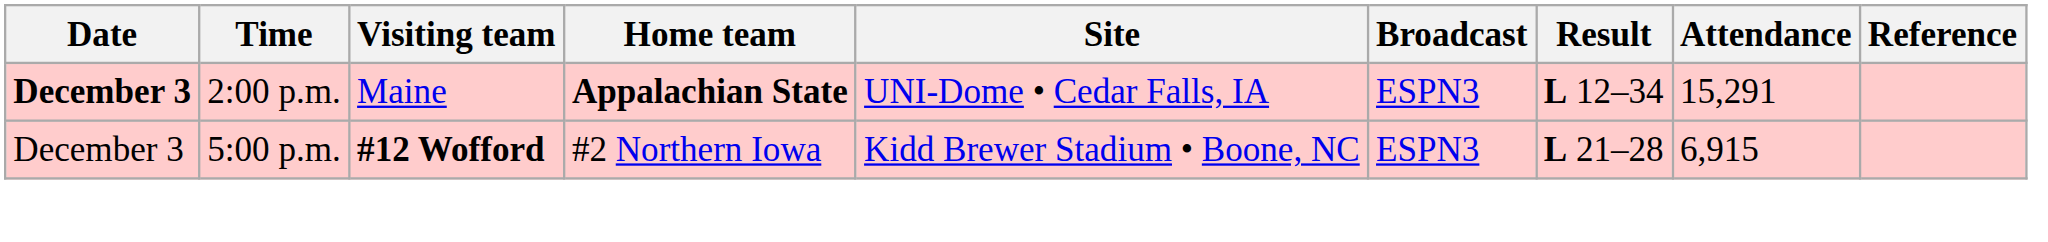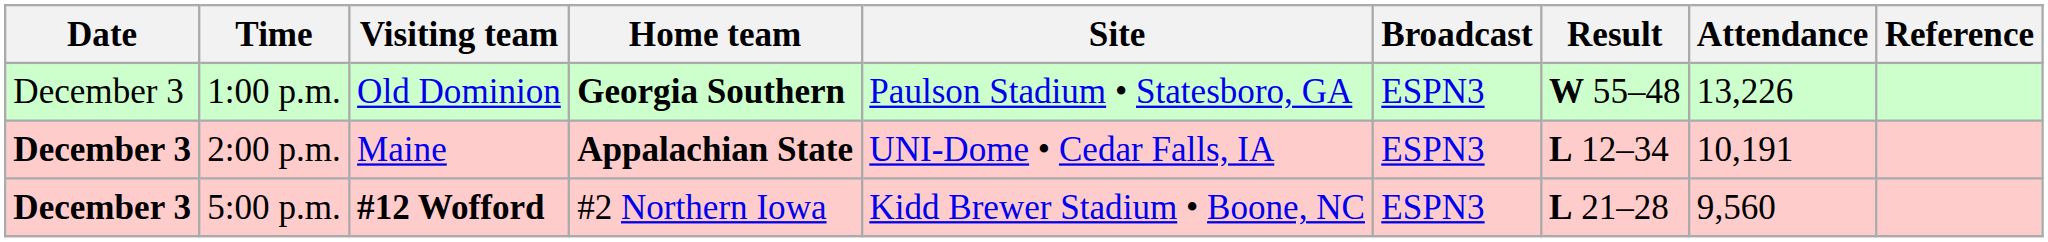 <table class="wikitable" style="font-size:95%;">
 <tr>
 <th>Date</th>
 <th>Time</th>
 <th>Visiting team</th>
 <th>Home team</th>
 <th>Site</th>
 <th>Broadcast</th>
 <th>Result</th>
 <th>Attendance</th>
 <th class="unsortable">Reference</th>
 </tr>
+<tr bgcolor=ccffcc>
+<td>December 3</td>
+<td>1:00 p.m.</td>
+<td><a href='#'>Old Dominion</a></td>
+<td><strong>Georgia Southern</strong></td>
+<td><a href='#'>Paulson Stadium</a> • <a href='#'>Statesboro, GA</a></td>
+<td><a href='#'>ESPN3</a></td>
+<td><strong>W</strong> 55–48</td>
+<td>13,226</td>
+<td align="center"></td>
+</tr>
 <tr bgcolor=ffcccc>
 <td><strong>December 3</strong></td>
 <td>2:00 p.m.</td>
 <td><a href='#'>Maine</a></td>
 <td><strong>Appalachian State</strong></td>
 <td><a href='#'>UNI-Dome</a> • <a href='#'>Cedar Falls, IA</a></td>
 <td><a href='#'>ESPN3</a></td>
 <td><strong>L</strong> 12–34</td>
-<td>15,291</td>
+<td>10,191</td>
 <td align="center"></td>
 </tr>
 <tr bgcolor=ffcccc>
-<td>December 3</td>
+<td><strong>December 3</strong></td>
 <td>5:00 p.m.</td>
 <td><strong>#12 Wofford</strong></td>
 <td>#2 <a href='#'>Northern Iowa</a></td>
 <td><a href='#'>Kidd Brewer Stadium</a> • <a href='#'>Boone, NC</a></td>
 <td><a href='#'>ESPN3</a></td>
 <td><strong>L</strong> 21–28</td>
-<td>6,915</td>
+<td>9,560</td>
 <td align="center"></td>
 </tr>
 </table>
